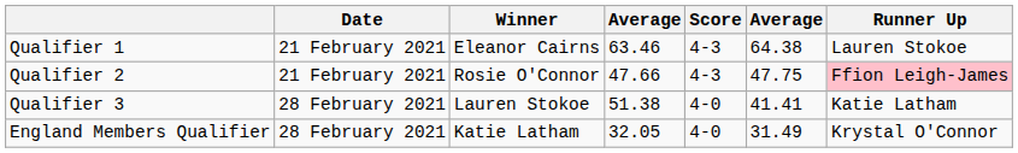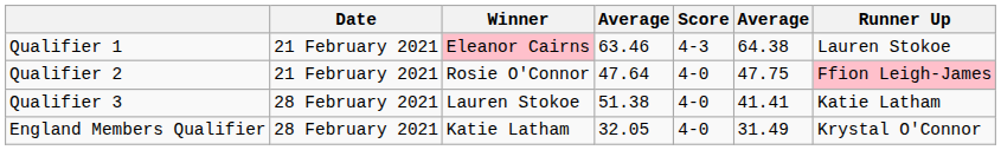 <table class="wikitable">
 <tr>
 <th></th>
 <th>Date</th>
 <th>Winner</th>
 <th>Average</th>
 <th>Score</th>
 <th>Average</th>
 <th>Runner Up</th>
 </tr>
 <tr>
 <td>Qualifier 1</td>
 <td>21 February 2021</td>
-<td>Eleanor Cairns </td>
+<td style="background: pink;">Eleanor Cairns </td>
 <td>63.46</td>
 <td>4-3</td>
 <td>64.38</td>
 <td>Lauren Stokoe </td>
 </tr>
 <tr>
 <td>Qualifier 2</td>
 <td>21 February 2021</td>
 <td>Rosie O'Connor </td>
-<td>47.66</td>
-<td>4-3</td>
+<td>47.64</td>
+<td>4-0</td>
 <td>47.75</td>
 <td style="background: pink;">Ffion Leigh-James </td>
 </tr>
 <tr>
 <td>Qualifier 3</td>
 <td>28 February 2021</td>
 <td>Lauren Stokoe </td>
 <td>51.38</td>
 <td>4-0</td>
 <td>41.41</td>
 <td>Katie Latham </td>
 </tr>
 <tr>
 <td>England Members Qualifier</td>
 <td>28 February 2021</td>
 <td>Katie Latham  </td>
 <td>32.05</td>
 <td>4-0</td>
 <td>31.49</td>
 <td>Krystal O'Connor </td>
 </tr>
 </table>
